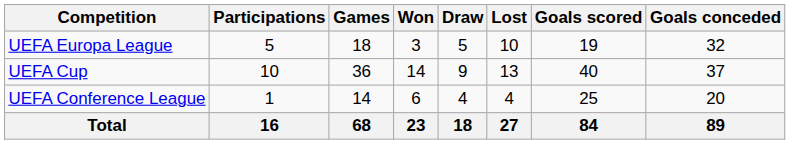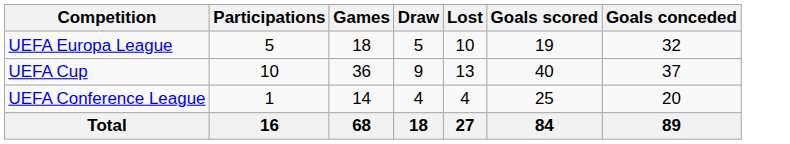 <table class="wikitable sortable" style="text-align: center">
 <tr>
 <th>Competition</th>
 <th>Participations</th>
 <th>Games</th>
-<th>Won</th>
 <th>Draw</th>
 <th>Lost</th>
 <th>Goals scored</th>
 <th>Goals conceded</th>
 </tr>
 <tr>
 <td align=left><a href='#'>UEFA Europa League</a></td>
 <td>5</td>
 <td>18</td>
-<td>3</td>
 <td>5</td>
 <td>10</td>
 <td>19</td>
 <td>32</td>
 </tr>
 <tr>
 <td align=left><a href='#'>UEFA Cup</a></td>
 <td>10</td>
 <td>36</td>
-<td>14</td>
 <td>9</td>
 <td>13</td>
 <td>40</td>
 <td>37</td>
 </tr>
 <tr>
 <td align=left><a href='#'>UEFA Conference League</a></td>
 <td>1</td>
 <td>14</td>
-<td>6</td>
 <td>4</td>
 <td>4</td>
 <td>25</td>
 <td>20</td>
 </tr>
 <tr>
 <th>Total</th>
 <th>16</th>
 <th>68</th>
-<th>23</th>
 <th>18</th>
 <th>27</th>
 <th>84</th>
 <th>89</th>
 </tr>
 </table>
